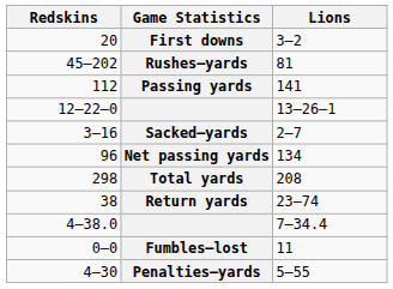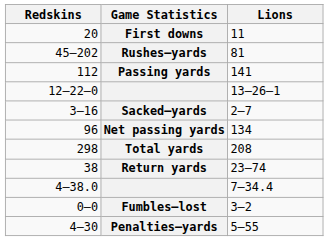 <table class="wikitable" style="margin: 1em auto 1em auto">
 <tr>
 <th style="width:30%;">Redskins</th>
 <th style="width:40%;">Game Statistics</th>
 <th style="width:30%;">Lions</th>
 </tr>
 <tr>
 <td style="text-align:right;">20</td>
 <th>First downs</th>
-<td>3–2</td>
+<td>11</td>
 </tr>
 <tr>
 <td style="text-align:right;">45–202</td>
 <th>Rushes–yards</th>
 <td>81</td>
 </tr>
 <tr>
 <td style="text-align:right;">112</td>
 <th>Passing yards</th>
 <td>141</td>
 </tr>
 <tr>
 <td style="text-align:right;">12–22–0</td>
 <th></th>
 <td>13–26–1</td>
 </tr>
 <tr>
 <td style="text-align:right;">3–16</td>
 <th>Sacked–yards</th>
 <td>2–7</td>
 </tr>
 <tr>
 <td style="text-align:right;">96</td>
 <th>Net passing yards</th>
 <td>134</td>
 </tr>
 <tr>
 <td style="text-align:right;">298</td>
 <th>Total yards</th>
 <td>208</td>
 </tr>
 <tr>
 <td style="text-align:right;">38</td>
 <th>Return yards</th>
 <td>23–74</td>
 </tr>
 <tr>
 <td style="text-align:right;">4–38.0</td>
 <th></th>
 <td>7–34.4</td>
 </tr>
 <tr>
 <td style="text-align:right;">0–0</td>
 <th>Fumbles–lost</th>
-<td>11</td>
+<td>3–2</td>
 </tr>
 <tr>
 <td style="text-align:right;">4–30</td>
 <th>Penalties–yards</th>
 <td>5–55</td>
 </tr>
 </table>
